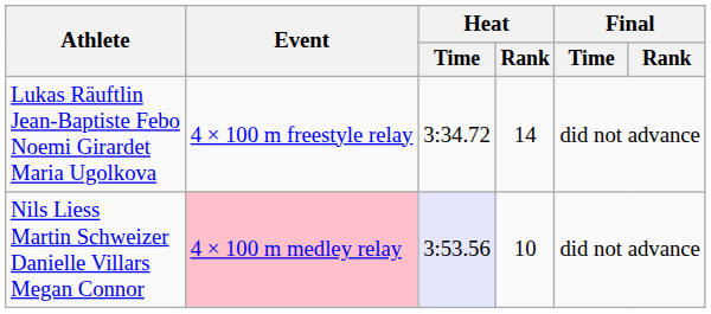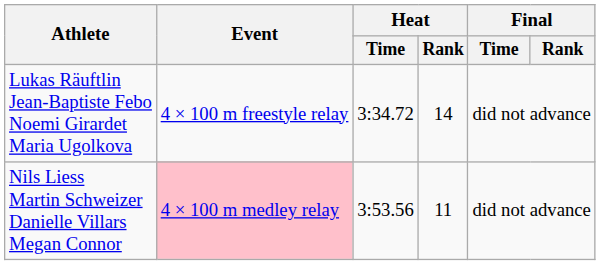 <table class=wikitable style="font-size:90%">
 <tr>
 <th rowspan="2">Athlete</th>
 <th rowspan="2">Event</th>
 <th colspan="2">Heat</th>
 <th colspan="2">Final</th>
 </tr>
 <tr style="font-size:95%">
 <th>Time</th>
 <th>Rank</th>
 <th>Time</th>
 <th>Rank</th>
 </tr>
 <tr align=center>
 <td align=left><a href='#'>Lukas Räuftlin</a><br><a href='#'>Jean-Baptiste Febo</a><br><a href='#'>Noemi Girardet</a><br><a href='#'>Maria Ugolkova</a></td>
 <td align=left><a href='#'>4 × 100 m freestyle relay</a></td>
 <td>3:34.72</td>
 <td>14</td>
 <td colspan=2>did not advance</td>
 </tr>
 <tr align=center>
 <td align=left><a href='#'>Nils Liess</a><br><a href='#'>Martin Schweizer</a><br><a href='#'>Danielle Villars</a><br><a href='#'>Megan Connor</a></td>
 <td align=left style="background: pink;"><a href='#'>4 × 100 m medley relay</a></td>
-<td style="background: lavender;">3:53.56</td>
-<td>10</td>
+<td>3:53.56</td>
+<td>11</td>
 <td colspan=2>did not advance</td>
 </tr>
 </table>
